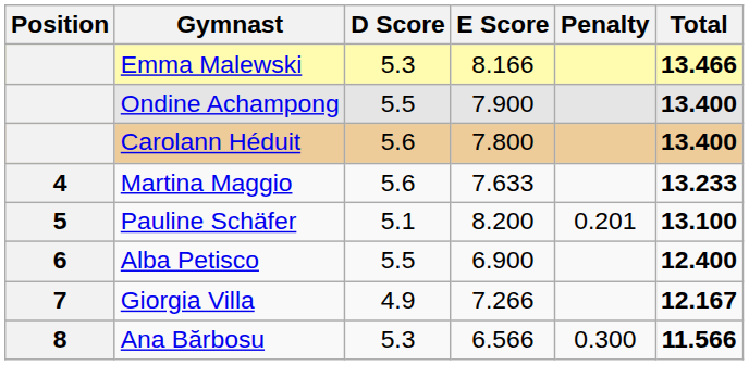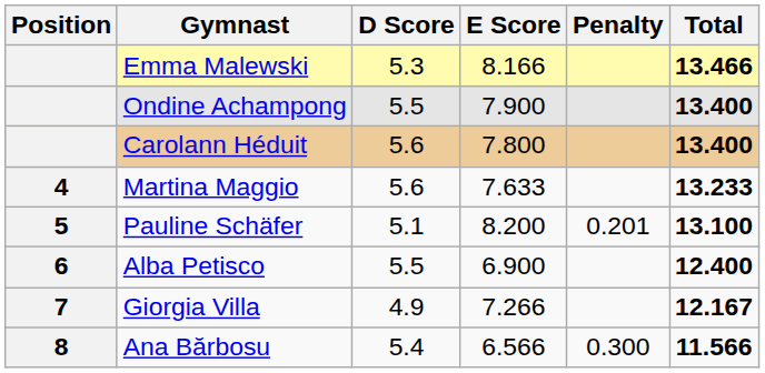 <table style="text-align:center;" class="wikitable sortable">
 <tr>
 <th>Position</th>
 <th>Gymnast</th>
 <th>D Score</th>
 <th>E Score</th>
 <th>Penalty</th>
 <th>Total</th>
 </tr>
 <tr style="background:#fffcaf;">
 <th scope="row" style="text-align:center"></th>
 <td style="text-align:left;"> <a href='#'>Emma Malewski</a></td>
 <td>5.3</td>
 <td>8.166</td>
 <td></td>
 <td><strong>13.466</strong></td>
 </tr>
 <tr style="background:#e5e5e5;">
 <th scope="row" style="text-align:center"></th>
 <td style="text-align:left;"> <a href='#'>Ondine Achampong</a></td>
 <td>5.5</td>
 <td>7.900</td>
 <td></td>
 <td><strong>13.400</strong></td>
 </tr>
 <tr style="background:#ec9;">
 <th scope="row" style="text-align:center"></th>
 <td style="text-align:left;"> <a href='#'>Carolann Héduit</a></td>
 <td>5.6</td>
 <td>7.800</td>
 <td></td>
 <td><strong>13.400</strong></td>
 </tr>
 <tr>
 <th>4</th>
 <td style="text-align:left;"> <a href='#'>Martina Maggio</a></td>
 <td>5.6</td>
 <td>7.633</td>
 <td></td>
 <td><strong>13.233</strong></td>
 </tr>
 <tr>
 <th>5</th>
 <td style="text-align:left;"> <a href='#'>Pauline Schäfer</a></td>
 <td>5.1</td>
 <td>8.200</td>
 <td>0.201</td>
 <td><strong>13.100</strong></td>
 </tr>
 <tr>
 <th>6</th>
 <td style="text-align:left;"> <a href='#'>Alba Petisco</a></td>
 <td>5.5</td>
 <td>6.900</td>
 <td></td>
 <td><strong>12.400</strong></td>
 </tr>
 <tr>
 <th>7</th>
 <td style="text-align:left;"> <a href='#'>Giorgia Villa</a></td>
 <td>4.9</td>
 <td>7.266</td>
 <td></td>
 <td><strong>12.167</strong></td>
 </tr>
 <tr>
 <th>8</th>
 <td style="text-align:left;"> <a href='#'>Ana Bărbosu</a></td>
-<td>5.3</td>
+<td>5.4</td>
 <td>6.566</td>
 <td>0.300</td>
 <td><strong>11.566</strong></td>
 </tr>
 </table>
